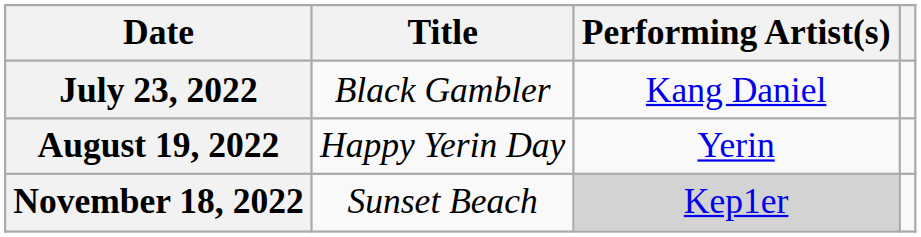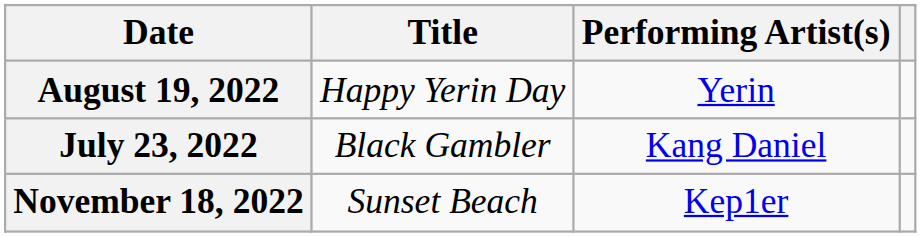 <table class="wikitable plainrowheaders" style="text-align:center;">
 <tr>
 <th>Date</th>
 <th>Title</th>
 <th>Performing Artist(s)</th>
 <th scope="col" class="unsortable"></th>
 </tr>
 <tr>
+<th scope="row">August 19, 2022</th>
+<td><em>Happy Yerin Day</em></td>
+<td><a href='#'>Yerin</a></td>
+<td></td>
+</tr>
+<tr>
 <th scope="row">July 23, 2022</th>
 <td><em>Black Gambler</em></td>
 <td><a href='#'>Kang Daniel</a></td>
 <td></td>
 </tr>
 <tr>
-<th scope="row">August 19, 2022</th>
-<td><em>Happy Yerin Day</em></td>
-<td><a href='#'>Yerin</a></td>
-<td></td>
-</tr>
-<tr>
 <th scope="row">November 18, 2022</th>
 <td><em>Sunset Beach</em></td>
-<td style="background: lightgrey;"><a href='#'>Kep1er</a></td>
+<td><a href='#'>Kep1er</a></td>
 <td></td>
 </tr>
 </table>
